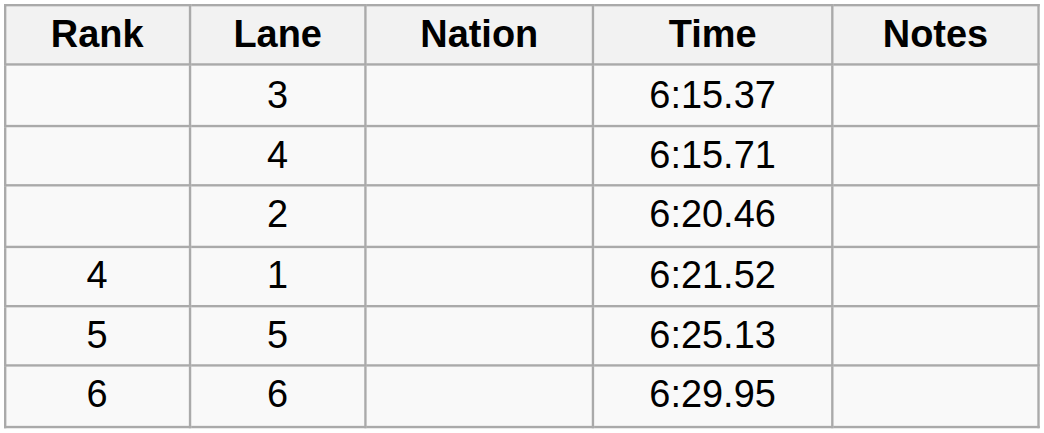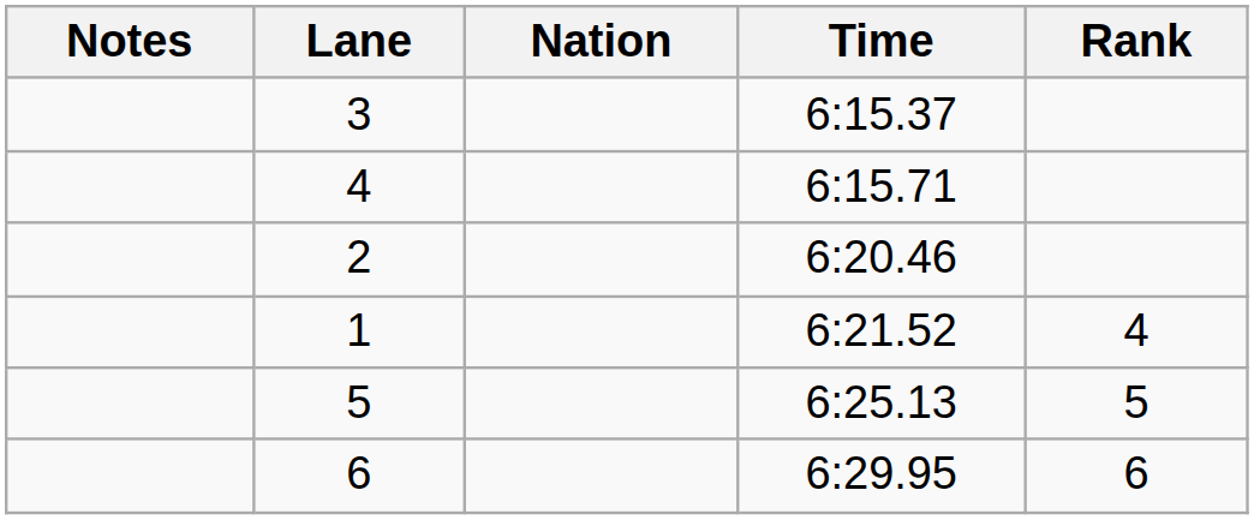 <table class="wikitable sortable" style="text-align:center; width:70%;">
 <tr>
-<th>Rank</th>
+<th>Notes</th>
 <th>Lane</th>
 <th>Nation</th>
 <th>Time</th>
-<th>Notes</th>
+<th>Rank</th>
 </tr>
 <tr>
 <td></td>
 <td>3</td>
 <td align=left></td>
 <td>6:15.37</td>
 <td></td>
 </tr>
 <tr>
 <td></td>
 <td>4</td>
 <td align=left></td>
 <td>6:15.71</td>
 <td></td>
 </tr>
 <tr>
 <td></td>
 <td>2</td>
 <td align=left></td>
 <td>6:20.46</td>
 <td></td>
 </tr>
 <tr>
-<td>4</td>
+<td></td>
 <td>1</td>
 <td align=left></td>
 <td>6:21.52</td>
-<td></td>
+<td>4</td>
 </tr>
 <tr>
-<td>5</td>
+<td></td>
 <td>5</td>
 <td align=left></td>
 <td>6:25.13</td>
-<td></td>
+<td>5</td>
 </tr>
 <tr>
-<td>6</td>
+<td></td>
 <td>6</td>
 <td align=left></td>
 <td>6:29.95</td>
-<td></td>
+<td>6</td>
 </tr>
 </table>
